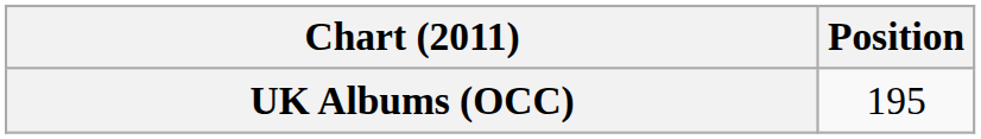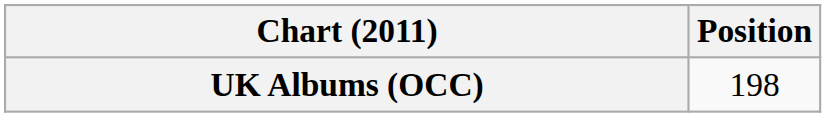 <table class="wikitable sortable plainrowheaders" style="text-align:center">
 <tr>
 <th scope="col" style="width:20em;">Chart (2011)</th>
 <th scope="col">Position</th>
 </tr>
 <tr>
 <th scope="row">UK Albums (OCC)</th>
-<td>195</td>
+<td>198</td>
 </tr>
 </table>
